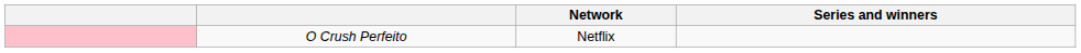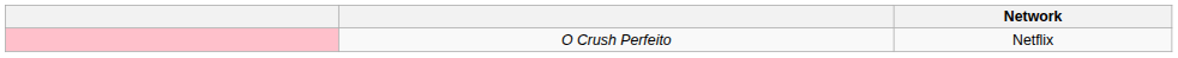 <table class="wikitable" style="text-align:center; line-height:18px; width:100%;">
 <tr>
 <th scope="col" width="12%"></th>
 <th scope="col" width="20%"></th>
 <th scope="col" width="10%">Network</th>
-<th scope="col" width="25%">Series and winners</th>
 </tr>
 <tr>
 <td align="left" bgcolor="#FFC0CB"></td>
 <td><em>O Crush Perfeito</em></td>
 <td>Netflix</td>
-<td></td>
 </tr>
 </table>
